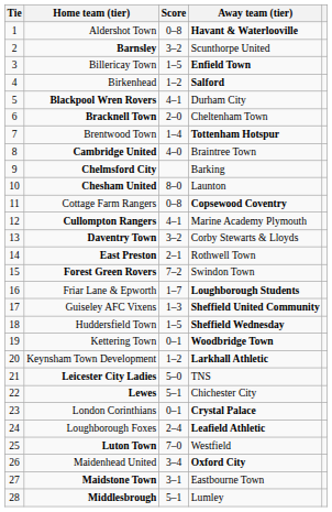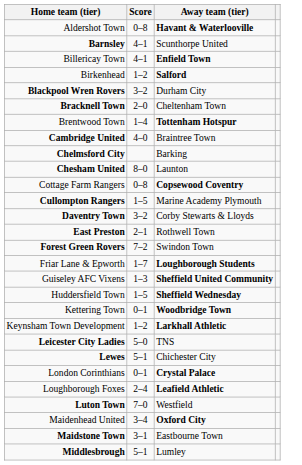 <table class="wikitable" style="text-align:center; font-size:85%">
 <tr>
-<th>Tie</th>
 <th>Home team (tier)</th>
 <th>Score</th>
 <th>Away team (tier)</th>
 <th></th>
 </tr>
 <tr>
-<td>1</td>
 <td style="text-align: right;">Aldershot Town</td>
 <td style="text-align: center;">0–8</td>
 <td style="text-align: left;"><strong>Havant & Waterlooville</strong></td>
 <td></td>
 </tr>
 <tr>
-<td>2</td>
 <td style="text-align: right;"><strong>Barnsley</strong></td>
-<td align="right" style="text-align: center;">3–2</td>
+<td align="right" style="text-align: center;">4–1</td>
 <td style="text-align: left;">Scunthorpe United</td>
 <td></td>
 </tr>
 <tr>
-<td>3</td>
 <td style="text-align: right;">Billericay Town</td>
-<td align="right" style="text-align: center;">1–5</td>
+<td align="right" style="text-align: center;">4–1</td>
 <td style="text-align: left;"><strong>Enfield Town</strong></td>
 <td></td>
 </tr>
 <tr>
-<td>4</td>
 <td style="text-align: right;">Birkenhead</td>
 <td align="right" style="text-align: center;">1–2</td>
 <td style="text-align: left;"><strong>Salford</strong></td>
 <td></td>
 </tr>
 <tr>
-<td>5</td>
 <td style="text-align: right;"><strong>Blackpool Wren Rovers</strong></td>
-<td align="right" style="text-align: center;">4–1</td>
+<td align="right" style="text-align: center;">3–2</td>
 <td style="text-align: left;">Durham City</td>
 <td></td>
 </tr>
 <tr>
-<td>6</td>
 <td style="text-align: right;"><strong>Bracknell Town</strong></td>
 <td style="text-align: center;">2–0</td>
 <td style="text-align: left;">Cheltenham Town</td>
 <td></td>
 </tr>
 <tr>
-<td>7</td>
 <td style="text-align: right;">Brentwood Town</td>
 <td align="right" style="text-align: center;">1–4</td>
 <td style="text-align: left;"><strong>Tottenham Hotspur</strong></td>
 <td></td>
 </tr>
 <tr>
-<td>8</td>
 <td style="text-align: right;"><strong>Cambridge United</strong></td>
 <td style="text-align: center;">4–0</td>
 <td style="text-align: left;">Braintree Town</td>
 <td></td>
 </tr>
 <tr>
-<td>9</td>
 <td style="text-align: right;"><strong>Chelmsford City</strong></td>
 <td align="right" style="text-align: center;"></td>
 <td style="text-align: left;">Barking</td>
 <td></td>
 </tr>
 <tr>
-<td>10</td>
 <td style="text-align: right;"><strong>Chesham United</strong></td>
 <td style="text-align: center;">8–0</td>
 <td style="text-align: left;">Launton</td>
 <td></td>
 </tr>
 <tr>
-<td>11</td>
 <td style="text-align: right;">Cottage Farm Rangers</td>
 <td style="text-align: center;">0–8</td>
 <td style="text-align: left;"><strong>Copsewood Coventry</strong></td>
 <td></td>
 </tr>
 <tr>
-<td>12</td>
 <td style="text-align: right;"><strong>Cullompton Rangers</strong></td>
-<td align="right" style="text-align: center;">4–1</td>
+<td align="right" style="text-align: center;">1–5</td>
 <td style="text-align: left;">Marine Academy Plymouth</td>
 <td></td>
 </tr>
 <tr>
-<td>13</td>
 <td style="text-align: right;"><strong>Daventry Town</strong></td>
 <td align="right" style="text-align: center;">3–2 </td>
 <td style="text-align: left;">Corby Stewarts & Lloyds</td>
 <td></td>
 </tr>
 <tr>
-<td>14</td>
 <td style="text-align: right;"><strong>East Preston</strong></td>
 <td align="right" style="text-align: center;">2–1</td>
 <td style="text-align: left;">Rothwell Town</td>
 <td></td>
 </tr>
 <tr>
-<td>15</td>
 <td style="text-align: right;"><strong>Forest Green Rovers</strong></td>
 <td align="right" style="text-align: center;">7–2</td>
 <td style="text-align: left;">Swindon Town</td>
 <td></td>
 </tr>
 <tr>
-<td>16</td>
 <td style="text-align: right;">Friar Lane & Epworth</td>
 <td align="right" style="text-align: center;">1–7</td>
 <td style="text-align: left;"><strong>Loughborough Students</strong></td>
 <td></td>
 </tr>
 <tr>
-<td>17</td>
 <td style="text-align: right;">Guiseley AFC Vixens</td>
 <td align="right" style="text-align: center;">1–3</td>
 <td style="text-align: left;"><strong>Sheffield United Community</strong></td>
 <td></td>
 </tr>
 <tr>
-<td>18</td>
 <td style="text-align: right;">Huddersfield Town</td>
 <td align="right" style="text-align: center;">1–5</td>
 <td style="text-align: left;"><strong>Sheffield Wednesday</strong></td>
 <td></td>
 </tr>
 <tr>
-<td>19</td>
 <td style="text-align: right;">Kettering Town</td>
 <td style="text-align: center;">0–1</td>
 <td style="text-align: left;"><strong>Woodbridge Town</strong></td>
 <td></td>
 </tr>
 <tr>
-<td>20</td>
 <td style="text-align: right;">Keynsham Town Development</td>
 <td align="right" style="text-align: center;">1–2</td>
 <td style="text-align: left;"><strong>Larkhall Athletic</strong></td>
 <td></td>
 </tr>
 <tr>
-<td>21</td>
 <td style="text-align: right;"><strong>Leicester City Ladies</strong></td>
 <td style="text-align: center;">5–0</td>
 <td style="text-align: left;">TNS</td>
 <td></td>
 </tr>
 <tr>
-<td>22</td>
 <td style="text-align: right;"><strong>Lewes</strong></td>
 <td align="right" style="text-align: center;">5–1</td>
 <td style="text-align: left;">Chichester City</td>
 <td></td>
 </tr>
 <tr>
-<td>23</td>
 <td style="text-align: right;">London Corinthians</td>
 <td style="text-align: center;">0–1</td>
 <td style="text-align: left;"><strong>Crystal Palace</strong></td>
 <td></td>
 </tr>
 <tr>
-<td>24</td>
 <td style="text-align: right;">Loughborough Foxes</td>
 <td align="right" style="text-align: center;">2–4</td>
 <td style="text-align: left;"><strong>Leafield Athletic</strong></td>
 <td></td>
 </tr>
 <tr>
-<td>25</td>
 <td style="text-align: right;"><strong>Luton Town</strong></td>
 <td style="text-align: center;">7–0</td>
 <td style="text-align: left;">Westfield</td>
 <td></td>
 </tr>
 <tr>
-<td>26</td>
 <td style="text-align: right;">Maidenhead United</td>
 <td align="right" style="text-align: center;">3–4</td>
 <td style="text-align: left;"><strong>Oxford City</strong></td>
 <td></td>
 </tr>
 <tr>
-<td>27</td>
 <td style="text-align: right;"><strong>Maidstone Town</strong></td>
 <td align="right" style="text-align: center;">3–1</td>
 <td style="text-align: left;">Eastbourne Town</td>
 <td></td>
 </tr>
 <tr>
-<td>28</td>
 <td style="text-align: right;"><strong>Middlesbrough</strong></td>
 <td align="right" style="text-align: center;">5–1 </td>
 <td style="text-align: left;">Lumley</td>
 <td></td>
 </tr>
 </table>
